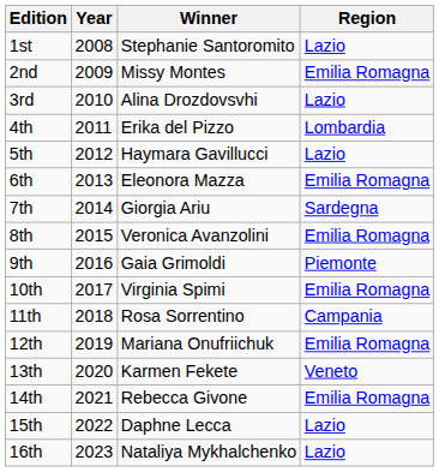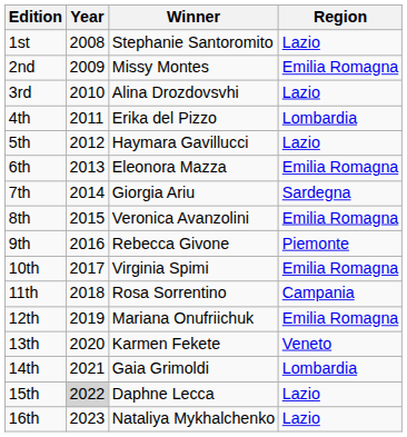 <table class="wikitable sortable">
 <tr>
 <th>Edition</th>
 <th>Year</th>
 <th>Winner</th>
 <th>Region</th>
 </tr>
 <tr>
 <td>1st</td>
 <td>2008</td>
 <td>Stephanie Santoromito</td>
 <td><a href='#'>Lazio</a></td>
 </tr>
 <tr>
 <td>2nd</td>
 <td>2009</td>
 <td>Missy Montes</td>
 <td><a href='#'>Emilia Romagna</a></td>
 </tr>
 <tr>
 <td>3rd</td>
 <td>2010</td>
 <td>Alina Drozdovsvhi</td>
 <td><a href='#'>Lazio</a></td>
 </tr>
 <tr>
 <td>4th</td>
 <td>2011</td>
 <td>Erika del Pizzo</td>
 <td><a href='#'>Lombardia</a></td>
 </tr>
 <tr>
 <td>5th</td>
 <td>2012</td>
 <td>Haymara Gavillucci</td>
 <td><a href='#'>Lazio</a></td>
 </tr>
 <tr>
 <td>6th</td>
 <td>2013</td>
 <td>Eleonora Mazza</td>
 <td><a href='#'>Emilia Romagna</a></td>
 </tr>
 <tr>
 <td>7th</td>
 <td>2014</td>
 <td>Giorgia Ariu</td>
 <td><a href='#'>Sardegna</a></td>
 </tr>
 <tr>
 <td>8th</td>
 <td>2015</td>
 <td>Veronica Avanzolini</td>
 <td><a href='#'>Emilia Romagna</a></td>
 </tr>
 <tr>
 <td>9th</td>
 <td>2016</td>
-<td>Gaia Grimoldi</td>
+<td>Rebecca Givone</td>
 <td><a href='#'>Piemonte</a></td>
 </tr>
 <tr>
 <td>10th</td>
 <td>2017</td>
 <td>Virginia Spimi</td>
 <td><a href='#'>Emilia Romagna</a></td>
 </tr>
 <tr>
 <td>11th</td>
 <td>2018</td>
 <td>Rosa Sorrentino</td>
 <td><a href='#'>Campania</a></td>
 </tr>
 <tr>
 <td>12th</td>
 <td>2019</td>
 <td>Mariana Onufriichuk</td>
 <td><a href='#'>Emilia Romagna</a></td>
 </tr>
 <tr>
 <td>13th</td>
 <td>2020</td>
 <td>Karmen Fekete</td>
 <td><a href='#'>Veneto</a></td>
 </tr>
 <tr>
 <td>14th</td>
 <td>2021</td>
-<td>Rebecca Givone</td>
-<td><a href='#'>Emilia Romagna</a></td>
+<td>Gaia Grimoldi</td>
+<td><a href='#'>Lombardia</a></td>
 </tr>
 <tr>
 <td>15th</td>
-<td>2022</td>
+<td style="background: lightgrey;">2022</td>
 <td>Daphne Lecca</td>
 <td><a href='#'>Lazio</a></td>
 </tr>
 <tr>
 <td>16th</td>
 <td>2023</td>
 <td>Nataliya Mykhalchenko</td>
 <td><a href='#'>Lazio</a></td>
 </tr>
 </table>
